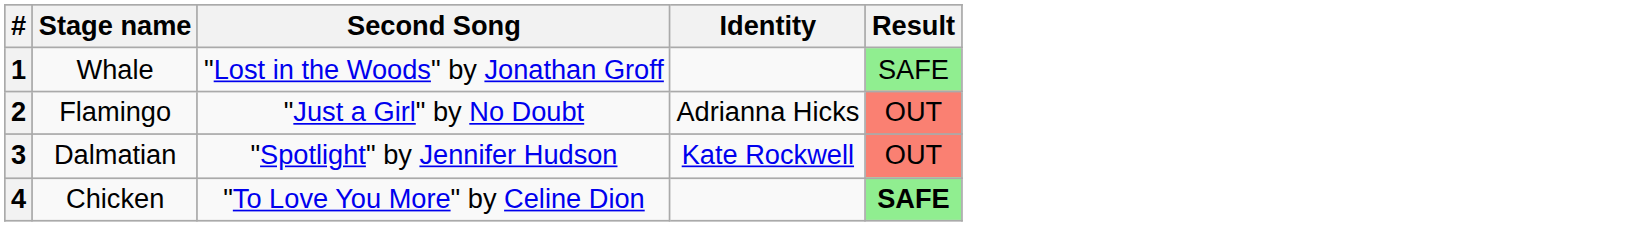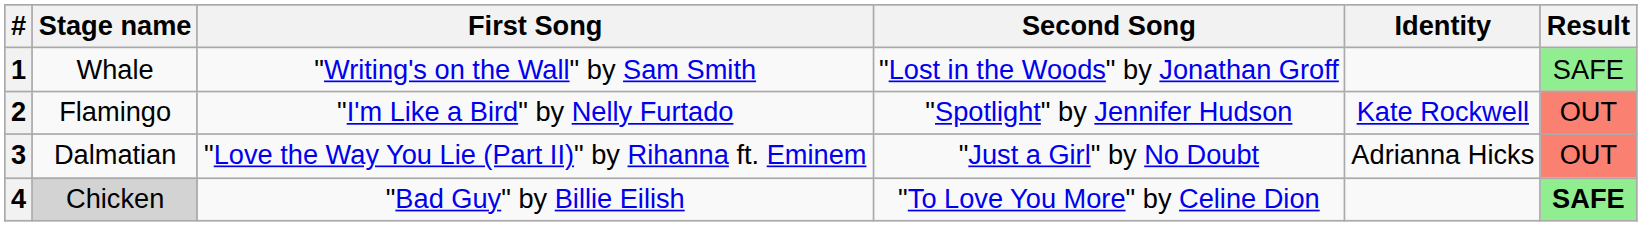 <table class="wikitable plainrowheaders" style="text-align: center;">
 <tr>
 <th>#</th>
 <th>Stage name</th>
+<th>First Song</th>
 <th>Second Song</th>
 <th>Identity</th>
 <th>Result</th>
 </tr>
 <tr>
 <th>1</th>
 <td>Whale</td>
+<td>"<a href='#'>Writing's on the Wall</a>" by <a href='#'>Sam Smith</a></td>
 <td>"<a href='#'>Lost in the Woods</a>" by <a href='#'>Jonathan Groff</a></td>
 <td></td>
 <td bgcolor=lightgreen>SAFE</td>
 </tr>
 <tr>
 <th>2</th>
 <td>Flamingo</td>
+<td>"<a href='#'>I'm Like a Bird</a>" by <a href='#'>Nelly Furtado</a></td>
+<td>"<a href='#'>Spotlight</a>" by <a href='#'>Jennifer Hudson</a></td>
+<td><a href='#'>Kate Rockwell</a></td>
+<td bgcolor=salmon>OUT</td>
+</tr>
+<tr>
+<th>3</th>
+<td>Dalmatian</td>
+<td>"<a href='#'>Love the Way You Lie (Part II)</a>" by <a href='#'>Rihanna</a> ft. <a href='#'>Eminem</a></td>
 <td>"<a href='#'>Just a Girl</a>" by <a href='#'>No Doubt</a></td>
 <td>Adrianna Hicks</td>
 <td bgcolor=salmon>OUT</td>
 </tr>
 <tr>
-<th>3</th>
-<td>Dalmatian</td>
-<td>"<a href='#'>Spotlight</a>" by <a href='#'>Jennifer Hudson</a></td>
-<td><a href='#'>Kate Rockwell</a></td>
-<td bgcolor=salmon>OUT</td>
-</tr>
-<tr>
 <th>4</th>
-<td>Chicken</td>
+<td style="background: lightgrey;">Chicken</td>
+<td>"<a href='#'>Bad Guy</a>" by <a href='#'>Billie Eilish</a></td>
 <td>"<a href='#'>To Love You More</a>" by <a href='#'>Celine Dion</a></td>
 <td></td>
 <td bgcolor=lightgreen><strong>SAFE</strong></td>
 </tr>
 </table>
